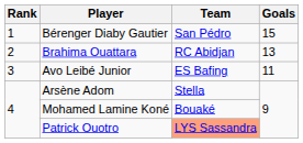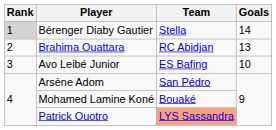 <table class="wikitable">
 <tr>
 <th>Rank</th>
 <th>Player</th>
 <th>Team</th>
 <th>Goals</th>
 </tr>
 <tr>
-<td>1</td>
+<td style="background: lightgrey;">1</td>
 <td align="left"> Bérenger Diaby Gautier</td>
-<td><a href='#'>San Pédro</a></td>
-<td>15</td>
+<td><a href='#'>Stella</a></td>
+<td>14</td>
 </tr>
 <tr>
 <td>2</td>
 <td align="left"> <a href='#'>Brahima Ouattara</a></td>
 <td><a href='#'>RC Abidjan</a></td>
 <td>13</td>
 </tr>
 <tr>
 <td>3</td>
 <td align="left"> Avo Leibé Junior</td>
 <td><a href='#'>ES Bafing</a></td>
-<td>11</td>
+<td>10</td>
 </tr>
 <tr>
 <td rowspan="3">4</td>
 <td align="left"> Arsène Adom</td>
-<td><a href='#'>Stella</a></td>
+<td><a href='#'>San Pédro</a></td>
 <td rowspan="3">9</td>
 </tr>
 <tr>
 <td> Mohamed Lamine Koné</td>
 <td><a href='#'>Bouaké</a></td>
 </tr>
 <tr>
 <td> <a href='#'>Patrick Ouotro</a></td>
 <td style="background: lightsalmon;"><a href='#'>LYS Sassandra</a></td>
 </tr>
 </table>
